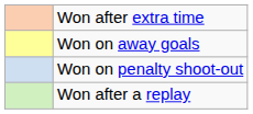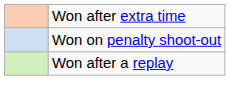 <table class="wikitable">
 <tr>
 <td width="40" align="center" bgcolor="#fbceb1"></td>
 <td>Won after <a href='#'>extra time</a></td>
-</tr>
-<tr>
-<td width="40" align="center" bgcolor="#ffff99"></td>
-<td>Won on <a href='#'>away goals</a></td>
 </tr>
 <tr>
 <td width="40" align="center" bgcolor="#cedff2"></td>
 <td>Won on <a href='#'>penalty shoot-out</a></td>
 </tr>
 <tr>
 <td width="40" align="center" bgcolor="#d0f0c0"></td>
 <td>Won after a <a href='#'>replay</a></td>
 </tr>
 </table>
